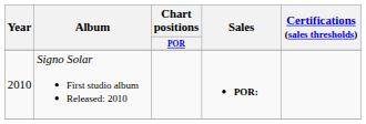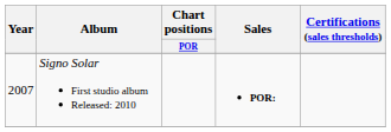 <table class="wikitable">
 <tr>
 <th width="20" rowspan="2"><strong>Year</strong></th>
 <th width="150" rowspan="2"><strong>Album</strong></th>
 <th colspan="1"><strong>Chart positions</strong></th>
 <th width="100" rowspan="2">Sales</th>
 <th width="100" rowspan="2"><a href='#'>Certifications</a><br><small>(<a href='#'>sales thresholds</a>)</small></th>
 </tr>
 <tr>
 <th style="width:4em;font-size:70%"><a href='#'>POR</a></th>
 </tr>
 <tr>
 </tr>
 <tr>
-<td>2010</td>
+<td>2007</td>
 <td><em>Signo Solar</em><br><ul><li><small>First studio album</small></li><li><small>Released: 2010</small></li></ul></td>
 <td align="center"></td>
 <td><strong><br><ul><li><small>POR:</small></li></ul></strong></td>
 <td></td>
 </tr>
 <tr>
 </tr>
 </table>
